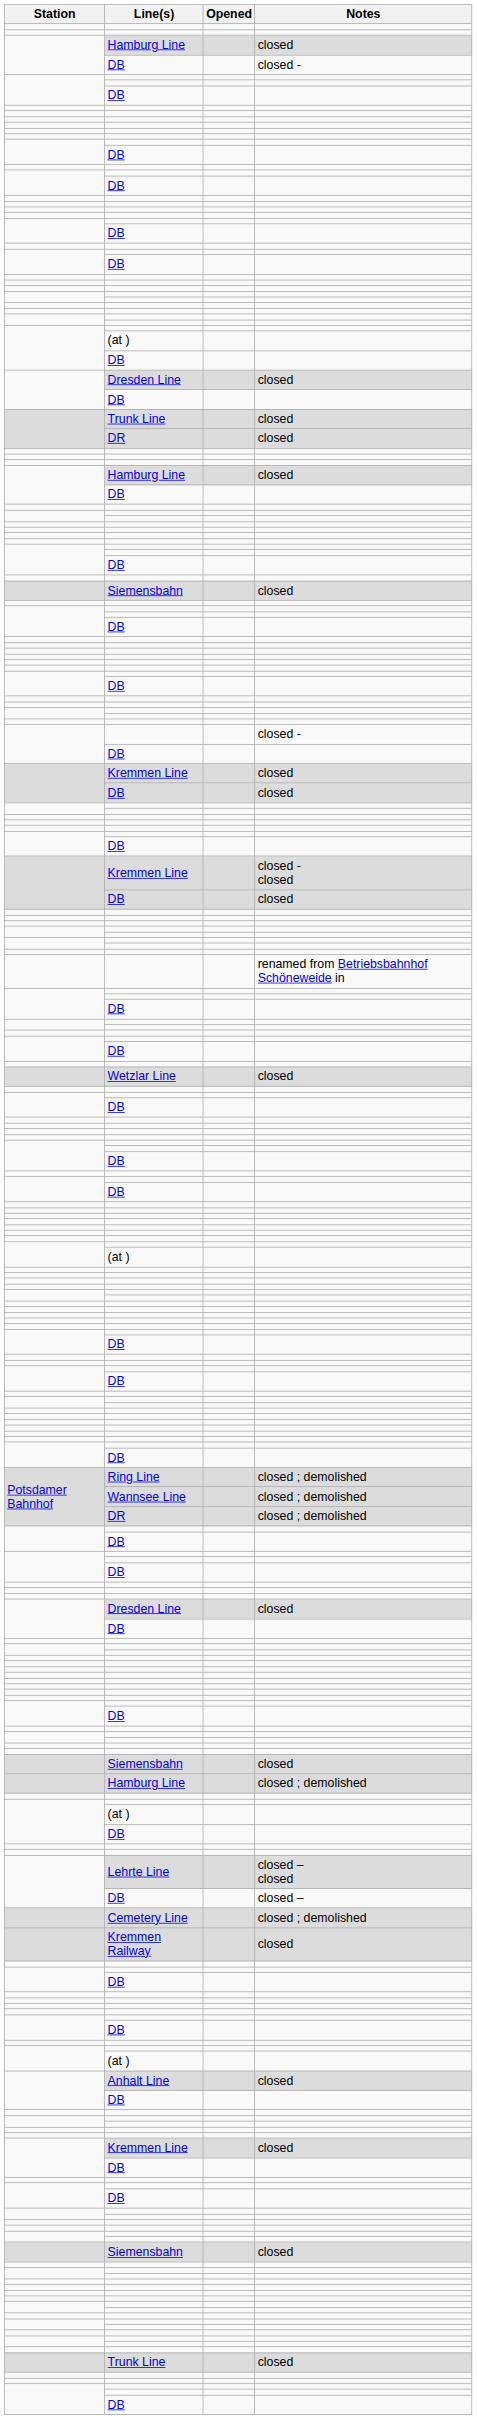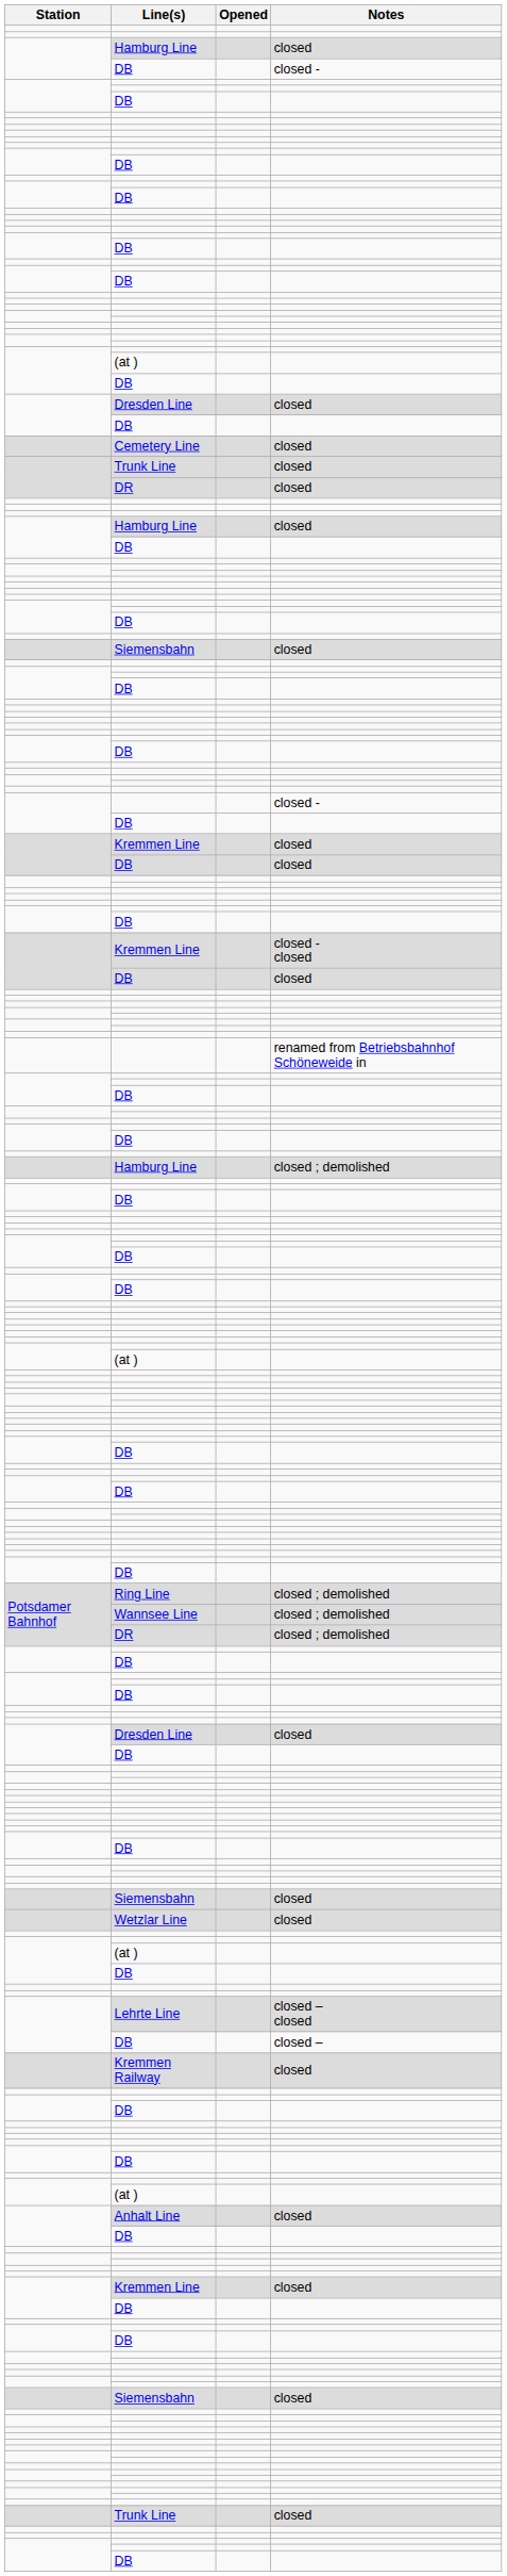 <table class="wikitable sortable">
 <tr>
 <th>Station</th>
 <th>Line(s)</th>
 <th>Opened</th>
 <th>Notes</th>
 </tr>
 <tr id="A">
 <td></td>
 <td>    </td>
 <td></td>
 <td></td>
 </tr>
 <tr>
 <td></td>
 <td></td>
 <td></td>
 <td></td>
 </tr>
 <tr>
 <td rowspan="2"></td>
 <td bgcolor=gainsboro><a href='#'>Hamburg Line</a></td>
 <td bgcolor=gainsboro></td>
 <td bgcolor=gainsboro> closed </td>
 </tr>
 <tr>
 <td> <a href='#'>DB</a></td>
 <td></td>
 <td>closed  - </td>
 </tr>
 <tr>
 <td rowspan="3"></td>
 <td>   </td>
 <td></td>
 <td></td>
 </tr>
 <tr>
 <td>  </td>
 <td></td>
 <td></td>
 </tr>
 <tr>
 <td> <a href='#'>DB</a></td>
 <td></td>
 <td></td>
 </tr>
 <tr>
 <td></td>
 <td> </td>
 <td></td>
 <td></td>
 </tr>
 <tr>
 <td></td>
 <td></td>
 <td></td>
 <td></td>
 </tr>
 <tr>
 <td></td>
 <td>   </td>
 <td></td>
 <td></td>
 </tr>
 <tr>
 <td></td>
 <td></td>
 <td></td>
 <td></td>
 </tr>
 <tr id="B">
 <td></td>
 <td>     </td>
 <td></td>
 <td></td>
 </tr>
 <tr>
 <td></td>
 <td>   </td>
 <td></td>
 <td></td>
 </tr>
 <tr>
 <td rowspan=2></td>
 <td> </td>
 <td></td>
 <td></td>
 </tr>
 <tr>
 <td> <a href='#'>DB</a></td>
 <td></td>
 <td></td>
 </tr>
 <tr>
 <td></td>
 <td></td>
 <td></td>
 <td></td>
 </tr>
 <tr>
 <td rowspan="2"></td>
 <td></td>
 <td></td>
 <td></td>
 </tr>
 <tr>
 <td> <a href='#'>DB</a></td>
 <td></td>
 <td></td>
 </tr>
 <tr>
 <td></td>
 <td></td>
 <td></td>
 <td></td>
 </tr>
 <tr>
 <td></td>
 <td> </td>
 <td></td>
 <td></td>
 </tr>
 <tr>
 <td></td>
 <td></td>
 <td></td>
 <td></td>
 </tr>
 <tr>
 <td></td>
 <td></td>
 <td></td>
 <td></td>
 </tr>
 <tr>
 <td rowspan=2></td>
 <td> </td>
 <td></td>
 <td></td>
 </tr>
 <tr>
 <td> <a href='#'>DB</a></td>
 <td></td>
 <td></td>
 </tr>
 <tr>
 <td></td>
 <td> </td>
 <td></td>
 <td></td>
 </tr>
 <tr>
 <td rowspan="2"></td>
 <td></td>
 <td></td>
 <td></td>
 </tr>
 <tr>
 <td> <a href='#'>DB</a></td>
 <td></td>
 <td></td>
 </tr>
 <tr>
 <td></td>
 <td></td>
 <td></td>
 <td></td>
 </tr>
 <tr>
 <td></td>
 <td>     </td>
 <td></td>
 <td></td>
 </tr>
 <tr>
 <td></td>
 <td></td>
 <td></td>
 <td></td>
 </tr>
 <tr>
 <td rowspan="2"></td>
 <td>   </td>
 <td></td>
 <td></td>
 </tr>
 <tr>
 <td></td>
 <td></td>
 <td></td>
 </tr>
 <tr>
 <td></td>
 <td></td>
 <td></td>
 <td></td>
 </tr>
 <tr>
 <td></td>
 <td></td>
 <td></td>
 <td></td>
 </tr>
 <tr>
 <td rowspan="2"></td>
 <td>  </td>
 <td></td>
 <td></td>
 </tr>
 <tr>
 <td></td>
 <td></td>
 <td></td>
 </tr>
 <tr id="C">
 <td rowspan="3"></td>
 <td>   </td>
 <td></td>
 <td></td>
 </tr>
 <tr>
 <td> (at )</td>
 <td></td>
 <td></td>
 </tr>
 <tr>
 <td> <a href='#'>DB</a></td>
 <td></td>
 <td></td>
 </tr>
 <tr id="D">
 <td rowspan="2"></td>
 <td bgcolor=gainsboro><a href='#'>Dresden Line</a></td>
 <td bgcolor=gainsboro></td>
 <td bgcolor=gainsboro> closed </td>
 </tr>
 <tr>
 <td> <a href='#'>DB</a></td>
 <td></td>
 <td></td>
+</tr>
+<tr bgcolor=gainsboro>
+<td></td>
+<td><a href='#'>Cemetery Line</a></td>
+<td></td>
+<td>closed </td>
 </tr>
 <tr bgcolor=gainsboro>
 <td rowspan="2" align="left"></td>
 <td><a href='#'>Trunk Line</a></td>
 <td></td>
 <td> closed </td>
 </tr>
 <tr bgcolor=gainsboro>
 <td> <a href='#'>DR</a></td>
 <td></td>
 <td>closed </td>
 </tr>
 <tr id="E">
 <td></td>
 <td></td>
 <td></td>
 <td></td>
 </tr>
 <tr>
 <td></td>
 <td> </td>
 <td></td>
 <td></td>
 </tr>
 <tr>
 <td></td>
 <td></td>
 <td></td>
 <td></td>
 </tr>
 <tr id="F">
 <td rowspan="2"></td>
 <td bgcolor=gainsboro><a href='#'>Hamburg Line</a></td>
 <td bgcolor=gainsboro></td>
 <td bgcolor=gainsboro> closed </td>
 </tr>
 <tr>
 <td> <a href='#'>DB</a></td>
 <td></td>
 <td></td>
 </tr>
 <tr>
 <td></td>
 <td></td>
 <td></td>
 <td></td>
 </tr>
 <tr>
 <td rowspan="2"></td>
 <td>   </td>
 <td></td>
 <td></td>
 </tr>
 <tr>
 <td></td>
 <td></td>
 <td></td>
 </tr>
 <tr>
 <td></td>
 <td></td>
 <td></td>
 <td></td>
 </tr>
 <tr>
 <td></td>
 <td></td>
 <td></td>
 <td></td>
 </tr>
 <tr>
 <td></td>
 <td>  </td>
 <td></td>
 <td></td>
 </tr>
 <tr>
 <td></td>
 <td></td>
 <td></td>
 <td></td>
 </tr>
 <tr>
 <td rowspan="3"></td>
 <td>       </td>
 <td></td>
 <td></td>
 </tr>
 <tr>
 <td></td>
 <td></td>
 <td></td>
 </tr>
 <tr>
 <td> <a href='#'>DB</a></td>
 <td></td>
 <td></td>
 </tr>
 <tr>
 <td></td>
 <td></td>
 <td></td>
 <td></td>
 </tr>
 <tr id="G"  bgcolor=gainsboro>
 <td></td>
 <td><a href='#'>Siemensbahn</a></td>
 <td></td>
 <td>closed </td>
 </tr>
 <tr>
 <td></td>
 <td></td>
 <td></td>
 <td></td>
 </tr>
 <tr>
 <td rowspan="3"></td>
 <td>     </td>
 <td></td>
 <td></td>
 </tr>
 <tr>
 <td></td>
 <td></td>
 <td></td>
 </tr>
 <tr>
 <td> <a href='#'>DB</a></td>
 <td></td>
 <td></td>
 </tr>
 <tr>
 <td></td>
 <td>   </td>
 <td></td>
 <td></td>
 </tr>
 <tr>
 <td></td>
 <td>  </td>
 <td></td>
 <td></td>
 </tr>
 <tr>
 <td></td>
 <td> </td>
 <td></td>
 <td></td>
 </tr>
 <tr>
 <td></td>
 <td></td>
 <td></td>
 <td></td>
 </tr>
 <tr id="H">
 <td></td>
 <td>   </td>
 <td></td>
 <td></td>
 </tr>
 <tr>
 <td></td>
 <td>  </td>
 <td></td>
 <td></td>
 </tr>
 <tr>
 <td rowspan="2"></td>
 <td>   </td>
 <td></td>
 <td></td>
 </tr>
 <tr>
 <td> <a href='#'>DB</a></td>
 <td></td>
 <td></td>
 </tr>
 <tr>
 <td></td>
 <td> </td>
 <td></td>
 <td></td>
 </tr>
 <tr>
 <td></td>
 <td></td>
 <td></td>
 <td></td>
 </tr>
 <tr>
 <td rowspan="2"></td>
 <td>  </td>
 <td></td>
 <td></td>
 </tr>
 <tr>
 <td></td>
 <td></td>
 <td></td>
 </tr>
 <tr>
 <td></td>
 <td></td>
 <td></td>
 <td></td>
 </tr>
 <tr>
 <td rowspan="2"></td>
 <td></td>
 <td></td>
 <td> closed  - </td>
 </tr>
 <tr>
 <td> <a href='#'>DB</a></td>
 <td></td>
 <td></td>
 </tr>
 <tr bgcolor=gainsboro>
 <td rowspan="2"></td>
 <td><a href='#'>Kremmen Line</a></td>
 <td></td>
 <td> closed </td>
 </tr>
 <tr bgcolor=gainsboro>
 <td> <a href='#'>DB</a></td>
 <td></td>
 <td>closed </td>
 </tr>
 <tr>
 <td rowspan="2"></td>
 <td>    </td>
 <td></td>
 <td></td>
 </tr>
 <tr>
 <td></td>
 <td></td>
 <td></td>
 </tr>
 <tr>
 <td></td>
 <td></td>
 <td></td>
 <td></td>
 </tr>
 <tr>
 <td></td>
 <td></td>
 <td></td>
 <td></td>
 </tr>
 <tr>
 <td></td>
 <td> </td>
 <td></td>
 <td></td>
 </tr>
 <tr>
 <td rowspan="2"></td>
 <td></td>
 <td></td>
 <td></td>
 </tr>
 <tr>
 <td> <a href='#'>DB</a></td>
 <td></td>
 <td></td>
 </tr>
 <tr bgcolor=gainsboro>
 <td rowspan="2"></td>
 <td><a href='#'>Kremmen Line</a></td>
 <td></td>
 <td> closed  - <br> closed </td>
 </tr>
 <tr bgcolor=gainsboro>
 <td> <a href='#'>DB</a></td>
 <td></td>
 <td>closed </td>
 </tr>
 <tr>
 <td></td>
 <td>  </td>
 <td></td>
 <td></td>
 </tr>
 <tr>
 <td></td>
 <td></td>
 <td></td>
 <td></td>
 </tr>
 <tr>
 <td></td>
 <td>   </td>
 <td></td>
 <td></td>
 </tr>
 <tr id="I">
 <td rowspan="2"></td>
 <td>  </td>
 <td></td>
 <td></td>
 </tr>
 <tr>
 <td></td>
 <td></td>
 <td></td>
 </tr>
 <tr id="J">
 <td rowspan="2"></td>
 <td>   </td>
 <td></td>
 <td></td>
 </tr>
 <tr>
 <td></td>
 <td></td>
 <td></td>
 </tr>
 <tr>
 <td></td>
 <td></td>
 <td></td>
 <td></td>
 </tr>
 <tr>
 <td></td>
 <td>    </td>
 <td></td>
 <td>renamed from <a href='#'>Betriebsbahnhof Schöneweide</a> in </td>
 </tr>
 <tr>
 <td rowspan="3"></td>
 <td> </td>
 <td></td>
 <td></td>
 </tr>
 <tr>
 <td></td>
 <td></td>
 <td></td>
 </tr>
 <tr>
 <td> <a href='#'>DB</a></td>
 <td></td>
 <td></td>
 </tr>
 <tr id="K">
 <td rowspan="2"></td>
 <td></td>
 <td></td>
 <td></td>
 </tr>
 <tr>
 <td></td>
 <td></td>
 <td></td>
 </tr>
 <tr>
 <td></td>
 <td></td>
 <td></td>
 <td></td>
 </tr>
 <tr>
 <td rowspan="2"></td>
 <td></td>
 <td></td>
 <td></td>
 </tr>
 <tr>
 <td> <a href='#'>DB</a></td>
 <td></td>
 <td></td>
 </tr>
 <tr>
 <td></td>
 <td></td>
 <td></td>
 <td></td>
 </tr>
 <tr bgcolor=gainsboro>
 <td></td>
-<td><a href='#'>Wetzlar Line</a></td>
+<td><a href='#'>Hamburg Line</a></td>
 <td></td>
-<td>closed </td>
+<td>closed ; demolished</td>
 </tr>
 <tr>
 <td></td>
 <td>  </td>
 <td></td>
 <td></td>
 </tr>
 <tr>
 <td rowspan="2"></td>
 <td></td>
 <td></td>
 <td></td>
 </tr>
 <tr>
 <td> <a href='#'>DB</a></td>
 <td></td>
 <td></td>
 </tr>
 <tr>
 <td></td>
 <td></td>
 <td></td>
 <td></td>
 </tr>
 <tr id="L">
 <td></td>
 <td>   </td>
 <td></td>
 <td></td>
 </tr>
 <tr>
 <td></td>
 <td> </td>
 <td></td>
 <td></td>
 </tr>
 <tr>
 <td></td>
 <td></td>
 <td></td>
 <td></td>
 </tr>
 <tr>
 <td rowspan="3"></td>
 <td>  </td>
 <td></td>
 <td></td>
 </tr>
 <tr>
 <td></td>
 <td></td>
 <td></td>
 </tr>
 <tr>
 <td> <a href='#'>DB</a></td>
 <td></td>
 <td></td>
 </tr>
 <tr>
 <td></td>
 <td></td>
 <td></td>
 <td></td>
 </tr>
 <tr>
 <td rowspan="2"></td>
 <td> </td>
 <td></td>
 <td></td>
 </tr>
 <tr>
 <td> <a href='#'>DB</a></td>
 <td></td>
 <td></td>
 </tr>
 <tr>
 <td></td>
 <td> </td>
 <td></td>
 <td></td>
 </tr>
 <tr>
 <td></td>
 <td></td>
 <td></td>
 <td></td>
 </tr>
 <tr id="M">
 <td></td>
 <td></td>
 <td></td>
 <td></td>
 </tr>
 <tr>
 <td></td>
 <td></td>
 <td></td>
 <td></td>
 </tr>
 <tr>
 <td></td>
 <td></td>
 <td></td>
 <td></td>
 </tr>
 <tr>
 <td></td>
 <td></td>
 <td></td>
 <td></td>
 </tr>
 <tr>
 <td></td>
 <td></td>
 <td></td>
 <td></td>
 </tr>
 <tr>
 <td rowspan="2"></td>
 <td>  </td>
 <td></td>
 <td></td>
 </tr>
 <tr>
 <td> (at )</td>
 <td></td>
 <td></td>
 </tr>
 <tr>
 <td></td>
 <td> </td>
 <td></td>
 <td></td>
 </tr>
 <tr>
 <td></td>
 <td></td>
 <td></td>
 <td></td>
 </tr>
 <tr>
 <td></td>
 <td></td>
 <td></td>
 <td></td>
 </tr>
 <tr id="N">
 <td></td>
 <td></td>
 <td></td>
 <td></td>
 </tr>
 <tr>
 <td rowspan="2"></td>
 <td>    </td>
 <td></td>
 <td></td>
 </tr>
 <tr>
 <td></td>
 <td></td>
 <td></td>
 </tr>
 <tr>
 <td></td>
 <td> </td>
 <td></td>
 <td></td>
 </tr>
 <tr>
 <td></td>
 <td>  </td>
 <td></td>
 <td></td>
 </tr>
 <tr>
 <td></td>
 <td>   </td>
 <td></td>
 <td></td>
 </tr>
 <tr id="O">
 <td></td>
 <td></td>
 <td></td>
 <td></td>
 </tr>
 <tr>
 <td></td>
 <td> </td>
 <td></td>
 <td></td>
 </tr>
 <tr>
 <td rowspan="2"></td>
 <td></td>
 <td></td>
 <td></td>
 </tr>
 <tr>
 <td> <a href='#'>DB</a></td>
 <td></td>
 <td></td>
 </tr>
 <tr>
 <td></td>
 <td>   </td>
 <td></td>
 <td></td>
 </tr>
 <tr>
 <td align="left"></td>
 <td> </td>
 <td></td>
 <td></td>
 </tr>
 <tr>
 <td rowspan="2"></td>
 <td>   </td>
 <td></td>
 <td></td>
 </tr>
 <tr>
 <td> <a href='#'>DB</a></td>
 <td></td>
 <td></td>
 </tr>
 <tr>
 <td></td>
 <td>       </td>
 <td></td>
 <td></td>
 </tr>
 <tr id="P">
 <td rowspan="2"></td>
 <td>  </td>
 <td></td>
 <td></td>
 </tr>
 <tr>
 <td></td>
 <td></td>
 <td></td>
 </tr>
 <tr>
 <td></td>
 <td> </td>
 <td></td>
 <td></td>
 </tr>
 <tr>
 <td></td>
 <td></td>
 <td></td>
 <td></td>
 </tr>
 <tr>
 <td></td>
 <td> </td>
 <td></td>
 <td></td>
 </tr>
 <tr>
 <td></td>
 <td>  </td>
 <td></td>
 <td></td>
 </tr>
 <tr>
 <td></td>
 <td></td>
 <td></td>
 <td></td>
 </tr>
 <tr>
 <td></td>
 <td></td>
 <td></td>
 <td></td>
 </tr>
 <tr>
 <td rowspan="2"></td>
 <td></td>
 <td></td>
 <td></td>
 </tr>
 <tr>
 <td> <a href='#'>DB</a></td>
 <td></td>
 <td></td>
 </tr>
 <tr bgcolor=gainsboro>
 <td rowspan="3"><a href='#'>Potsdamer Bahnhof</a></td>
 <td><a href='#'>Ring Line</a></td>
 <td> </td>
 <td> closed ; demolished</td>
 </tr>
 <tr bgcolor=gainsboro>
 <td><a href='#'>Wannsee Line</a></td>
 <td> </td>
 <td> closed ; demolished</td>
 </tr>
 <tr bgcolor=gainsboro>
 <td> <a href='#'>DR</a></td>
 <td></td>
 <td>closed ; demolished</td>
 </tr>
 <tr>
 <td rowspan="2"></td>
 <td></td>
 <td></td>
 <td></td>
 </tr>
 <tr>
 <td> <a href='#'>DB</a></td>
 <td></td>
 <td></td>
 </tr>
 <tr>
 <td rowspan="3"></td>
 <td>   </td>
 <td></td>
 <td></td>
 </tr>
 <tr>
 <td></td>
 <td></td>
 <td></td>
 </tr>
 <tr>
 <td> <a href='#'>DB</a></td>
 <td></td>
 <td></td>
 </tr>
 <tr>
 <td></td>
 <td>   </td>
 <td></td>
 <td></td>
 </tr>
 <tr>
 <td></td>
 <td>  </td>
 <td></td>
 <td></td>
 </tr>
 <tr id="R">
 <td></td>
 <td></td>
 <td></td>
 <td></td>
 </tr>
 <tr>
 <td rowspan="2"></td>
 <td bgcolor=gainsboro><a href='#'>Dresden Line</a></td>
 <td bgcolor=gainsboro></td>
 <td bgcolor=gainsboro> closed </td>
 </tr>
 <tr>
 <td> <a href='#'>DB</a></td>
 <td></td>
 <td></td>
 </tr>
 <tr>
 <td></td>
 <td></td>
 <td></td>
 <td></td>
 </tr>
 <tr>
 <td rowspan="2"></td>
 <td></td>
 <td></td>
 <td></td>
 </tr>
 <tr>
 <td></td>
 <td></td>
 <td></td>
 </tr>
 <tr>
 <td></td>
 <td></td>
 <td></td>
 <td></td>
 </tr>
 <tr>
 <td></td>
 <td></td>
 <td></td>
 <td></td>
 </tr>
 <tr>
 <td></td>
 <td></td>
 <td></td>
 <td></td>
 </tr>
 <tr id="S">
 <td></td>
 <td>   </td>
 <td></td>
 <td></td>
 </tr>
 <tr>
 <td></td>
 <td></td>
 <td></td>
 <td></td>
 </tr>
 <tr>
 <td></td>
 <td></td>
 <td></td>
 <td></td>
 </tr>
 <tr>
 <td></td>
 <td>   </td>
 <td></td>
 <td></td>
 </tr>
 <tr>
 <td></td>
 <td> </td>
 <td></td>
 <td></td>
 </tr>
 <tr>
 <td rowspan="2"></td>
 <td>     </td>
 <td></td>
 <td></td>
 </tr>
 <tr>
 <td> <a href='#'>DB</a></td>
 <td></td>
 <td></td>
 </tr>
 <tr>
 <td></td>
 <td></td>
 <td></td>
 <td></td>
 </tr>
 <tr>
 <td rowspan="2"></td>
 <td>   </td>
 <td></td>
 <td></td>
 </tr>
 <tr>
 <td></td>
 <td></td>
 <td></td>
 </tr>
 <tr>
 <td></td>
 <td>  </td>
 <td></td>
 <td></td>
 </tr>
 <tr>
 <td></td>
 <td></td>
 <td></td>
 <td></td>
 </tr>
 <tr bgcolor=gainsboro>
 <td></td>
 <td><a href='#'>Siemensbahn</a></td>
 <td></td>
 <td>closed </td>
 </tr>
 <tr bgcolor=gainsboro>
 <td></td>
-<td><a href='#'>Hamburg Line</a></td>
+<td><a href='#'>Wetzlar Line</a></td>
 <td></td>
-<td>closed ; demolished</td>
+<td>closed </td>
 </tr>
 <tr>
 <td></td>
 <td> </td>
 <td></td>
 <td></td>
 </tr>
 <tr>
 <td rowspan="3"></td>
 <td> </td>
 <td></td>
 <td></td>
 </tr>
 <tr>
 <td> (at )</td>
 <td></td>
 <td></td>
 </tr>
 <tr>
 <td> <a href='#'>DB</a></td>
 <td></td>
 <td></td>
 </tr>
 <tr>
 <td></td>
 <td></td>
 <td></td>
 <td></td>
 </tr>
 <tr>
 <td></td>
 <td> </td>
 <td></td>
 <td></td>
 </tr>
 <tr>
 <td rowspan="2" align="left"></td>
 <td bgcolor=gainsboro><a href='#'>Lehrte Line</a></td>
 <td bgcolor=gainsboro> </td>
 <td bgcolor=gainsboro> closed  – <br> closed </td>
 </tr>
 <tr>
 <td> <a href='#'>DB</a></td>
 <td></td>
 <td>closed –</td>
-</tr>
-<tr bgcolor=gainsboro>
-<td></td>
-<td><a href='#'>Cemetery Line</a></td>
-<td></td>
-<td>closed ; demolished</td>
 </tr>
 <tr bgcolor=gainsboro>
 <td></td>
 <td><a href='#'>Kremmen Railway</a></td>
 <td></td>
 <td>closed </td>
 </tr>
 <tr>
 <td></td>
 <td>   </td>
 <td></td>
 <td></td>
 </tr>
 <tr>
 <td rowspan="2"></td>
 <td></td>
 <td></td>
 <td></td>
 </tr>
 <tr>
 <td> <a href='#'>DB</a></td>
 <td></td>
 <td></td>
 </tr>
 <tr>
 <td></td>
 <td></td>
 <td></td>
 <td></td>
 </tr>
 <tr>
 <td></td>
 <td></td>
 <td></td>
 <td></td>
 </tr>
 <tr>
 <td></td>
 <td> </td>
 <td></td>
 <td></td>
 </tr>
 <tr>
 <td></td>
 <td> </td>
 <td></td>
 <td></td>
 </tr>
 <tr>
 <td rowspan="2"></td>
 <td>      </td>
 <td></td>
 <td></td>
 </tr>
 <tr>
 <td> <a href='#'>DB</a></td>
 <td></td>
 <td></td>
 </tr>
 <tr>
 <td></td>
 <td></td>
 <td></td>
 <td></td>
 </tr>
 <tr id="T">
 <td rowspan="2"></td>
 <td></td>
 <td></td>
 <td></td>
 </tr>
 <tr>
 <td> (at )</td>
 <td></td>
 <td></td>
 </tr>
 <tr>
 <td rowspan="2"></td>
 <td bgcolor=gainsboro><a href='#'>Anhalt Line</a></td>
 <td bgcolor=gainsboro></td>
 <td bgcolor=gainsboro> closed </td>
 </tr>
 <tr>
 <td> <a href='#'>DB</a></td>
 <td></td>
 <td></td>
 </tr>
 <tr>
 <td></td>
 <td> </td>
 <td></td>
 <td></td>
 </tr>
 <tr>
 <td rowspan="2"></td>
 <td>   </td>
 <td></td>
 <td></td>
 </tr>
 <tr>
 <td></td>
 <td></td>
 <td></td>
 </tr>
 <tr>
 <td></td>
 <td>   </td>
 <td></td>
 <td></td>
 </tr>
 <tr>
 <td></td>
 <td>    </td>
 <td></td>
 <td></td>
 </tr>
 <tr id="V">
 <td rowspan="2"></td>
 <td bgcolor=gainsboro><a href='#'>Kremmen Line</a></td>
 <td bgcolor=gainsboro></td>
 <td bgcolor=gainsboro>closed </td>
 </tr>
 <tr>
 <td> <a href='#'>DB</a></td>
 <td></td>
 <td></td>
 </tr>
 <tr id="W">
 <td></td>
 <td> </td>
 <td></td>
 <td></td>
 </tr>
 <tr>
 <td rowspan="2"></td>
 <td> </td>
 <td></td>
 <td></td>
 </tr>
 <tr>
 <td> <a href='#'>DB</a></td>
 <td></td>
 <td></td>
 </tr>
 <tr>
 <td rowspan="2"></td>
 <td>    </td>
 <td></td>
 <td></td>
 </tr>
 <tr>
 <td></td>
 <td></td>
 <td></td>
 </tr>
 <tr>
 <td></td>
 <td></td>
 <td></td>
 <td></td>
 </tr>
 <tr>
 <td></td>
 <td> </td>
 <td></td>
 <td></td>
 </tr>
 <tr>
 <td rowspan="2"></td>
 <td> </td>
 <td></td>
 <td></td>
 </tr>
 <tr>
 <td></td>
 <td></td>
 <td></td>
 </tr>
 <tr bgcolor=gainsboro>
 <td></td>
 <td><a href='#'>Siemensbahn</a></td>
 <td></td>
 <td>closed </td>
 </tr>
 <tr>
 <td></td>
 <td>  </td>
 <td></td>
 <td></td>
 </tr>
 <tr>
 <td rowspan="2"></td>
 <td> </td>
 <td></td>
 <td></td>
 </tr>
 <tr>
 <td></td>
 <td></td>
 <td></td>
 </tr>
 <tr>
 <td></td>
 <td>      </td>
 <td></td>
 <td></td>
 </tr>
 <tr>
 <td></td>
 <td> </td>
 <td></td>
 <td></td>
 </tr>
 <tr>
 <td></td>
 <td></td>
 <td></td>
 <td></td>
 </tr>
 <tr>
 <td></td>
 <td> </td>
 <td></td>
 <td></td>
 </tr>
 <tr>
 <td rowspan="2"></td>
 <td> </td>
 <td></td>
 <td></td>
 </tr>
 <tr>
 <td></td>
 <td></td>
 <td></td>
 </tr>
 <tr>
 <td></td>
 <td>  </td>
 <td></td>
 <td></td>
 </tr>
 <tr>
 <td rowspan="2"></td>
 <td></td>
 <td></td>
 <td></td>
 </tr>
 <tr>
 <td></td>
 <td></td>
 <td></td>
 </tr>
 <tr>
 <td></td>
 <td></td>
 <td></td>
 <td></td>
 </tr>
 <tr id="Y">
 <td rowspan="2"></td>
 <td>   </td>
 <td></td>
 <td></td>
 </tr>
 <tr>
 <td></td>
 <td></td>
 <td></td>
 </tr>
 <tr id="Z">
 <td></td>
 <td></td>
 <td></td>
 <td></td>
 </tr>
 <tr bgcolor=gainsboro>
 <td></td>
 <td><a href='#'>Trunk Line</a></td>
 <td></td>
 <td>closed </td>
 </tr>
 <tr>
 <td></td>
 <td></td>
 <td></td>
 <td></td>
 </tr>
 <tr>
 <td></td>
 <td> </td>
 <td></td>
 <td></td>
 </tr>
 <tr>
 <td rowspan="3"></td>
 <td>   </td>
 <td></td>
 <td></td>
 </tr>
 <tr>
 <td> </td>
 <td></td>
 <td></td>
 </tr>
 <tr>
 <td> <a href='#'>DB</a></td>
 <td></td>
 <td></td>
 </tr>
 </table>
